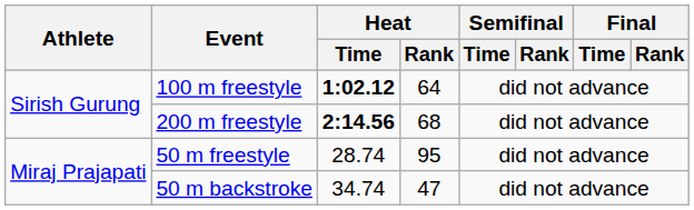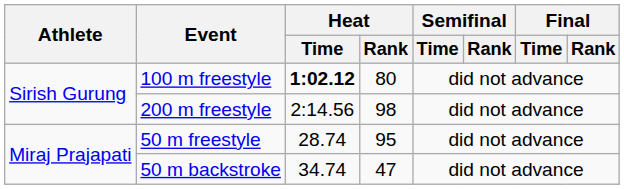 <table class=wikitable style="font-size:90%">
 <tr>
 <th rowspan="2">Athlete</th>
 <th rowspan="2">Event</th>
 <th colspan="2">Heat</th>
 <th colspan="2">Semifinal</th>
 <th colspan="2">Final</th>
 </tr>
 <tr style="font-size:95%">
 <th>Time</th>
 <th>Rank</th>
 <th>Time</th>
 <th>Rank</th>
 <th>Time</th>
 <th>Rank</th>
 </tr>
 <tr align=center>
 <td align=left rowspan=2><a href='#'>Sirish Gurung</a></td>
 <td align=left><a href='#'>100 m freestyle</a></td>
 <td><strong>1:02.12</strong></td>
-<td>64</td>
+<td>80</td>
 <td colspan=4>did not advance</td>
 </tr>
 <tr align=center>
 <td align=left><a href='#'>200 m freestyle</a></td>
-<td><strong>2:14.56</strong></td>
-<td>68</td>
+<td>2:14.56</td>
+<td>98</td>
 <td colspan=4>did not advance</td>
 </tr>
 <tr align=center>
 <td align=left rowspan=2><a href='#'>Miraj Prajapati</a></td>
 <td align=left><a href='#'>50 m freestyle</a></td>
 <td>28.74</td>
 <td>95</td>
 <td colspan=4>did not advance</td>
 </tr>
 <tr align=center>
 <td align=left><a href='#'>50 m backstroke</a></td>
 <td>34.74</td>
 <td>47</td>
 <td colspan=4>did not advance</td>
 </tr>
 </table>
